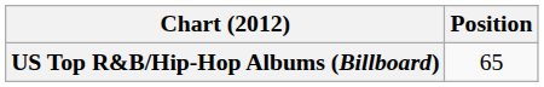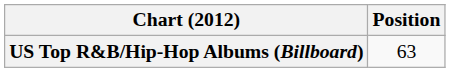 <table class="wikitable sortable plainrowheaders">
 <tr>
 <th scope="col">Chart (2012)</th>
 <th scope="col">Position</th>
 </tr>
 <tr>
 <th scope="row">US Top R&B/Hip-Hop Albums (<em>Billboard</em>)</th>
-<td style="text-align:center;">65</td>
+<td style="text-align:center;">63</td>
 </tr>
 </table>
